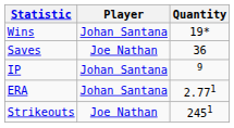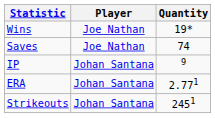 <table class="wikitable" style="text-align: center;">
 <tr>
 <th><a href='#'>Statistic</a></th>
 <th>Player</th>
 <th>Quantity</th>
 </tr>
 <tr>
 <td align="left"><a href='#'>Wins</a></td>
-<td><a href='#'>Johan Santana</a></td>
+<td><a href='#'>Joe Nathan</a></td>
 <td>19*</td>
 </tr>
 <tr>
 <td align="left"><a href='#'>Saves</a></td>
 <td><a href='#'>Joe Nathan</a></td>
-<td>36</td>
+<td>74</td>
 </tr>
 <tr>
 <td align="left"><a href='#'>IP</a></td>
 <td><a href='#'>Johan Santana</a></td>
 <td><sup>9</sup></td>
 </tr>
 <tr>
 <td align="left"><a href='#'>ERA</a></td>
 <td><a href='#'>Johan Santana</a></td>
 <td>2.77<sup>1</sup></td>
 </tr>
 <tr>
 <td align="left"><a href='#'>Strikeouts</a></td>
-<td><a href='#'>Joe Nathan</a></td>
+<td><a href='#'>Johan Santana</a></td>
 <td>245<sup>1</sup></td>
 </tr>
 </table>
